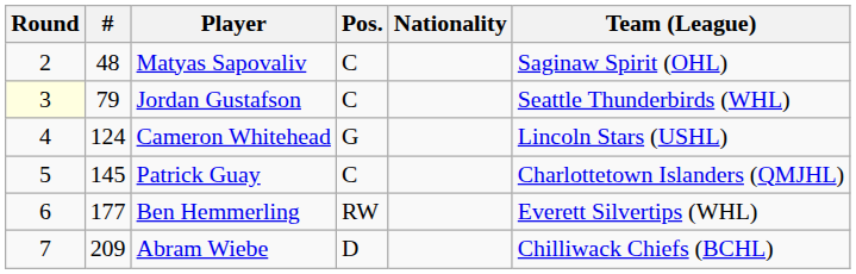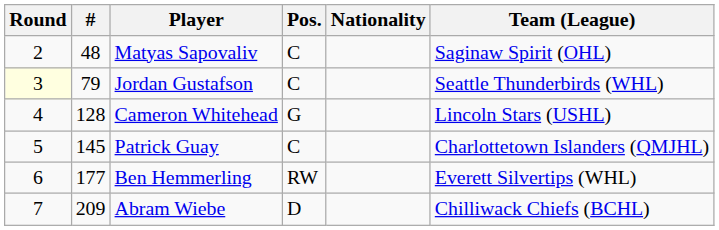 <table class="wikitable">
 <tr>
 <th>Round</th>
 <th>#</th>
 <th>Player</th>
 <th>Pos.</th>
 <th>Nationality</th>
 <th>Team (League)</th>
 </tr>
 <tr>
 <td style="text-align:center;">2</td>
 <td style="text-align:center;">48</td>
 <td><a href='#'>Matyas Sapovaliv</a></td>
 <td>C</td>
 <td></td>
 <td><a href='#'>Saginaw Spirit</a> (<a href='#'>OHL</a>)</td>
 </tr>
 <tr>
 <td style="background: lightyellow; text-align:center;">3</td>
 <td style="text-align:center;">79</td>
 <td><a href='#'>Jordan Gustafson</a></td>
 <td>C</td>
 <td></td>
 <td><a href='#'>Seattle Thunderbirds</a> (<a href='#'>WHL</a>)</td>
 </tr>
 <tr>
 <td style="text-align:center;">4</td>
-<td style="text-align:center;">124</td>
+<td style="text-align:center;">128</td>
 <td><a href='#'>Cameron Whitehead</a></td>
 <td>G</td>
 <td></td>
 <td><a href='#'>Lincoln Stars</a> (<a href='#'>USHL</a>)</td>
 </tr>
 <tr>
 <td style="text-align:center;">5</td>
 <td style="text-align:center;">145</td>
 <td><a href='#'>Patrick Guay</a></td>
 <td>C</td>
 <td></td>
 <td><a href='#'>Charlottetown Islanders</a> (<a href='#'>QMJHL</a>)</td>
 </tr>
 <tr>
 <td style="text-align:center;">6</td>
 <td style="text-align:center;">177</td>
 <td><a href='#'>Ben Hemmerling</a></td>
 <td>RW</td>
 <td></td>
 <td><a href='#'>Everett Silvertips</a> (WHL)</td>
 </tr>
 <tr>
 <td style="text-align:center;">7</td>
 <td style="text-align:center;">209</td>
 <td><a href='#'>Abram Wiebe</a></td>
 <td>D</td>
 <td></td>
 <td><a href='#'>Chilliwack Chiefs</a> (<a href='#'>BCHL</a>)</td>
 </tr>
 </table>
